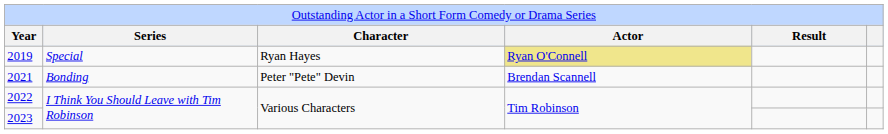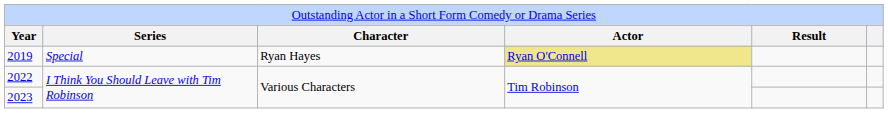 <table class="wikitable plainrowheaders" style="font-size: 90%" width=80%>
 <tr ---- bgcolor="#bfd7ff">
 <td colspan=6 align=center><a href='#'>Outstanding Actor in a Short Form Comedy or Drama Series</a></td>
 </tr>
 <tr ---- bgcolor="#bfd7ff">
 <th scope="col" style="width:1%;">Year</th>
 <th scope="col" style="width:13%;">Series</th>
 <th scope="col" style="width:15%;">Character</th>
 <th scope="col" style="width:15%;">Actor</th>
 <th scope="col" style="width:7%;">Result</th>
 <th scope="col" style="width:1%;"></th>
 </tr>
 <tr>
 <td><a href='#'>2019</a></td>
 <td><em><a href='#'>Special</a></em></td>
 <td>Ryan Hayes</td>
 <td style="background: khaki;"><a href='#'>Ryan O'Connell</a></td>
 <td></td>
 <td></td>
 </tr>
 <tr>
-<td><a href='#'>2021</a></td>
-<td><em><a href='#'>Bonding</a></em></td>
-<td>Peter "Pete" Devin</td>
-<td><a href='#'>Brendan Scannell</a></td>
-<td></td>
-<td></td>
-</tr>
-<tr>
 <td><a href='#'>2022</a></td>
 <td rowspan="2"><em><a href='#'>I Think You Should Leave with Tim Robinson</a></em></td>
 <td rowspan="2">Various Characters</td>
 <td rowspan="2"><a href='#'>Tim Robinson</a></td>
 <td></td>
 <td></td>
 </tr>
 <tr>
 <td><a href='#'>2023</a></td>
 <td></td>
 <td></td>
 </tr>
 </table>
